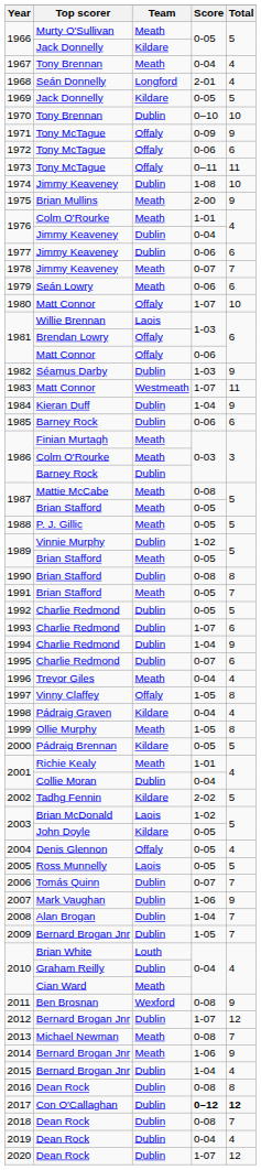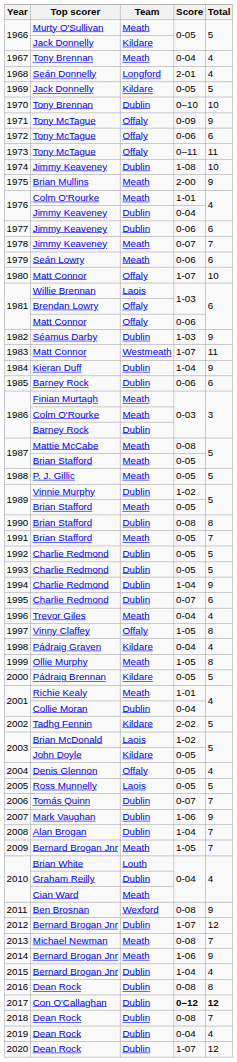 <table class="wikitable sortable">
 <tr>
 </tr>
 <tr>
 <th>Year</th>
 <th>Top scorer</th>
 <th>Team</th>
 <th>Score</th>
 <th>Total</th>
 </tr>
 <tr>
 <td rowspan=2>1966</td>
 <td style="text-align:left;"><a href='#'>Murty O'Sullivan</a></td>
 <td style="text-align:left;"><a href='#'>Meath</a></td>
 <td rowspan=2>0-05</td>
 <td rowspan=2>5</td>
 </tr>
 <tr>
 <td style="text-align:left;"><a href='#'>Jack Donnelly</a></td>
 <td style="text-align:left;"><a href='#'>Kildare</a></td>
 </tr>
 <tr>
 <td>1967</td>
 <td style="text-align:left;"><a href='#'>Tony Brennan</a></td>
 <td style="text-align:left;"><a href='#'>Meath</a></td>
 <td>0-04</td>
 <td>4</td>
 </tr>
 <tr>
 <td>1968</td>
 <td style="text-align:left;"><a href='#'>Seán Donnelly</a></td>
 <td style="text-align:left;"><a href='#'>Longford</a></td>
 <td>2-01</td>
 <td>4</td>
 </tr>
 <tr>
 <td>1969</td>
 <td style="text-align:left;"><a href='#'>Jack Donnelly</a></td>
 <td style="text-align:left;"><a href='#'>Kildare</a></td>
 <td>0-05</td>
 <td>5</td>
 </tr>
 <tr>
 <td>1970</td>
 <td style="text-align:left;"><a href='#'>Tony Brennan</a></td>
 <td style="text-align:left;"><a href='#'>Dublin</a></td>
 <td>0–10</td>
 <td>10</td>
 </tr>
 <tr>
 <td>1971</td>
 <td style="text-align:left;"><a href='#'>Tony McTague</a></td>
 <td style="text-align:left;"><a href='#'>Offaly</a></td>
 <td>0-09</td>
 <td>9</td>
 </tr>
 <tr>
 <td>1972</td>
 <td style="text-align:left;"><a href='#'>Tony McTague</a></td>
 <td style="text-align:left;"><a href='#'>Offaly</a></td>
 <td>0-06</td>
 <td>6</td>
 </tr>
 <tr>
 <td>1973</td>
 <td style="text-align:left;"><a href='#'>Tony McTague</a></td>
 <td style="text-align:left;"><a href='#'>Offaly</a></td>
 <td>0–11</td>
 <td>11</td>
 </tr>
 <tr>
 <td>1974</td>
 <td style="text-align:left;"><a href='#'>Jimmy Keaveney</a></td>
 <td style="text-align:left;"><a href='#'>Dublin</a></td>
 <td>1-08</td>
 <td>10</td>
 </tr>
 <tr>
 <td>1975</td>
 <td style="text-align:left;"><a href='#'>Brian Mullins</a></td>
 <td style="text-align:left;"><a href='#'>Meath</a></td>
 <td>2-00</td>
 <td>9</td>
 </tr>
 <tr>
 <td rowspan=2>1976</td>
 <td style="text-align:left;"><a href='#'>Colm O'Rourke</a></td>
 <td style="text-align:left;"><a href='#'>Meath</a></td>
 <td>1-01</td>
 <td rowspan=2>4</td>
 </tr>
 <tr>
 <td style="text-align:left;"><a href='#'>Jimmy Keaveney</a></td>
 <td style="text-align:left;"><a href='#'>Dublin</a></td>
 <td>0-04</td>
 </tr>
 <tr>
 <td>1977</td>
 <td style="text-align:left;"><a href='#'>Jimmy Keaveney</a></td>
 <td style="text-align:left;"><a href='#'>Dublin</a></td>
 <td>0-06</td>
 <td>6</td>
 </tr>
 <tr>
 <td>1978</td>
 <td style="text-align:left;"><a href='#'>Jimmy Keaveney</a></td>
 <td style="text-align:left;"><a href='#'>Meath</a></td>
 <td>0-07</td>
 <td>7</td>
 </tr>
 <tr>
 <td>1979</td>
 <td style="text-align:left;"><a href='#'>Seán Lowry</a></td>
 <td style="text-align:left;"><a href='#'>Meath</a></td>
 <td>0-06</td>
 <td>6</td>
 </tr>
 <tr>
 <td>1980</td>
 <td style="text-align:left;"><a href='#'>Matt Connor</a></td>
 <td style="text-align:left;"><a href='#'>Offaly</a></td>
 <td>1-07</td>
 <td>10</td>
 </tr>
 <tr>
 <td rowspan=3>1981</td>
 <td style="text-align:left;"><a href='#'>Willie Brennan</a></td>
 <td style="text-align:left;"><a href='#'>Laois</a></td>
 <td rowspan=2>1-03</td>
 <td rowspan=3>6</td>
 </tr>
 <tr>
 <td style="text-align:left;"><a href='#'>Brendan Lowry</a></td>
 <td style="text-align:left;"><a href='#'>Offaly</a></td>
 </tr>
 <tr>
 <td style="text-align:left;"><a href='#'>Matt Connor</a></td>
 <td style="text-align:left;"><a href='#'>Offaly</a></td>
 <td>0-06</td>
 </tr>
 <tr>
 <td>1982</td>
 <td style="text-align:left;"><a href='#'>Séamus Darby</a></td>
 <td style="text-align:left;"><a href='#'>Dublin</a></td>
 <td>1-03</td>
 <td>9</td>
 </tr>
 <tr>
 <td>1983</td>
 <td style="text-align:left;"><a href='#'>Matt Connor</a></td>
 <td style="text-align:left;"><a href='#'>Westmeath</a></td>
 <td>1-07</td>
 <td>11</td>
 </tr>
 <tr>
 <td>1984</td>
 <td style="text-align:left;"><a href='#'>Kieran Duff</a></td>
 <td style="text-align:left;"><a href='#'>Dublin</a></td>
 <td>1-04</td>
 <td>9</td>
 </tr>
 <tr>
 <td>1985</td>
 <td style="text-align:left;"><a href='#'>Barney Rock</a></td>
 <td style="text-align:left;"><a href='#'>Dublin</a></td>
 <td>0-06</td>
 <td>6</td>
 </tr>
 <tr>
 <td rowspan=3>1986</td>
 <td style="text-align:left;"><a href='#'>Finian Murtagh</a></td>
 <td style="text-align:left;"><a href='#'>Meath</a></td>
 <td rowspan=3>0-03</td>
 <td rowspan=3>3</td>
 </tr>
 <tr>
 <td style="text-align:left;"><a href='#'>Colm O'Rourke</a></td>
 <td style="text-align:left;"><a href='#'>Meath</a></td>
 </tr>
 <tr>
 <td style="text-align:left;"><a href='#'>Barney Rock</a></td>
 <td style="text-align:left;"><a href='#'>Dublin</a></td>
 </tr>
 <tr>
 <td rowspan=2>1987</td>
 <td style="text-align:left;"><a href='#'>Mattie McCabe</a></td>
 <td style="text-align:left;"><a href='#'>Meath</a></td>
 <td>0-08</td>
 <td rowspan=2>5</td>
 </tr>
 <tr>
 <td style="text-align:left;"><a href='#'>Brian Stafford</a></td>
 <td style="text-align:left;"><a href='#'>Meath</a></td>
 <td>0-05</td>
 </tr>
 <tr>
 <td>1988</td>
 <td style="text-align:left;"><a href='#'>P. J. Gillic</a></td>
 <td style="text-align:left;"><a href='#'>Meath</a></td>
 <td>0-05</td>
 <td>5</td>
 </tr>
 <tr>
 <td rowspan=2>1989</td>
 <td style="text-align:left;"><a href='#'>Vinnie Murphy</a></td>
 <td style="text-align:left;"><a href='#'>Dublin</a></td>
 <td>1-02</td>
 <td rowspan=2>5</td>
 </tr>
 <tr>
 <td style="text-align:left;"><a href='#'>Brian Stafford</a></td>
 <td style="text-align:left;"><a href='#'>Meath</a></td>
 <td>0-05</td>
 </tr>
 <tr>
 <td>1990</td>
 <td style="text-align:left;"><a href='#'>Brian Stafford</a></td>
 <td style="text-align:left;"><a href='#'>Dublin</a></td>
 <td>0-08</td>
 <td>8</td>
 </tr>
 <tr>
 <td>1991</td>
 <td style="text-align:left;"><a href='#'>Brian Stafford</a></td>
 <td style="text-align:left;"><a href='#'>Meath</a></td>
 <td>0-05</td>
 <td>7</td>
 </tr>
 <tr>
 <td>1992</td>
 <td style="text-align:left;"><a href='#'>Charlie Redmond</a></td>
 <td style="text-align:left;"><a href='#'>Dublin</a></td>
 <td>0-05</td>
 <td>5</td>
 </tr>
 <tr>
 <td>1993</td>
 <td style="text-align:left;"><a href='#'>Charlie Redmond</a></td>
 <td style="text-align:left;"><a href='#'>Dublin</a></td>
-<td>1-07</td>
-<td>6</td>
+<td>0-05</td>
+<td>5</td>
 </tr>
 <tr>
 <td>1994</td>
 <td style="text-align:left;"><a href='#'>Charlie Redmond</a></td>
 <td style="text-align:left;"><a href='#'>Dublin</a></td>
 <td>1-04</td>
 <td>9</td>
 </tr>
 <tr>
 <td>1995</td>
 <td style="text-align:left;"><a href='#'>Charlie Redmond</a></td>
 <td style="text-align:left;"><a href='#'>Dublin</a></td>
 <td>0-07</td>
 <td>6</td>
 </tr>
 <tr>
 <td>1996</td>
 <td style="text-align:left;"><a href='#'>Trevor Giles</a></td>
 <td style="text-align:left;"><a href='#'>Meath</a></td>
 <td>0-04</td>
 <td>4</td>
 </tr>
 <tr>
 <td>1997</td>
 <td style="text-align:left;"><a href='#'>Vinny Claffey</a></td>
 <td style="text-align:left;"><a href='#'>Offaly</a></td>
 <td>1-05</td>
 <td>8</td>
 </tr>
 <tr>
 <td>1998</td>
 <td style="text-align:left;"><a href='#'>Pádraig Graven</a></td>
 <td style="text-align:left;"><a href='#'>Kildare</a></td>
 <td>0-04</td>
 <td>4</td>
 </tr>
 <tr>
 <td>1999</td>
 <td style="text-align:left;"><a href='#'>Ollie Murphy</a></td>
 <td style="text-align:left;"><a href='#'>Meath</a></td>
 <td>1-05</td>
 <td>8</td>
 </tr>
 <tr>
 <td>2000</td>
 <td style="text-align:left;"><a href='#'>Pádraig Brennan</a></td>
 <td style="text-align:left;"><a href='#'>Kildare</a></td>
 <td>0-05</td>
 <td>5</td>
 </tr>
 <tr>
 <td rowspan=2>2001</td>
 <td style="text-align:left;"><a href='#'>Richie Kealy</a></td>
 <td style="text-align:left;"><a href='#'>Meath</a></td>
 <td>1-01</td>
 <td rowspan=2>4</td>
 </tr>
 <tr>
 <td style="text-align:left;"><a href='#'>Collie Moran</a></td>
 <td style="text-align:left;"><a href='#'>Dublin</a></td>
 <td>0-04</td>
 </tr>
 <tr>
 <td>2002</td>
 <td style="text-align:left;"><a href='#'>Tadhg Fennin</a></td>
 <td style="text-align:left;"><a href='#'>Kildare</a></td>
 <td>2-02</td>
 <td>5</td>
 </tr>
 <tr>
 <td rowspan=2>2003</td>
 <td style="text-align:left;"><a href='#'>Brian McDonald</a></td>
 <td style="text-align:left;"><a href='#'>Laois</a></td>
 <td>1-02</td>
 <td rowspan=2>5</td>
 </tr>
 <tr>
 <td style="text-align:left;"><a href='#'>John Doyle</a></td>
 <td style="text-align:left;"><a href='#'>Kildare</a></td>
 <td>0-05</td>
 </tr>
 <tr>
 <td>2004</td>
 <td style="text-align:left;"><a href='#'>Denis Glennon</a></td>
 <td style="text-align:left;"><a href='#'>Offaly</a></td>
 <td>0-05</td>
 <td>4</td>
 </tr>
 <tr>
 <td>2005</td>
 <td style="text-align:left;"><a href='#'>Ross Munnelly</a></td>
 <td style="text-align:left;"><a href='#'>Laois</a></td>
 <td>0-05</td>
 <td>5</td>
 </tr>
 <tr>
 <td>2006</td>
 <td style="text-align:left;"><a href='#'>Tomás Quinn</a></td>
 <td style="text-align:left;"><a href='#'>Dublin</a></td>
 <td>0-07</td>
 <td>7</td>
 </tr>
 <tr>
 <td>2007</td>
 <td style="text-align:left;"><a href='#'>Mark Vaughan</a></td>
 <td style="text-align:left;"><a href='#'>Dublin</a></td>
 <td>1-06</td>
 <td>9</td>
 </tr>
 <tr>
 <td>2008</td>
 <td style="text-align:left;"><a href='#'>Alan Brogan</a></td>
 <td style="text-align:left;"><a href='#'>Dublin</a></td>
 <td>1-04</td>
 <td>7</td>
 </tr>
 <tr>
 <td>2009</td>
 <td style="text-align:left;"><a href='#'>Bernard Brogan Jnr</a></td>
-<td style="text-align:left;"><a href='#'>Dublin</a></td>
+<td style="text-align:left;"><a href='#'>Meath</a></td>
 <td>1-05</td>
 <td>7</td>
 </tr>
 <tr>
 <td rowspan=3>2010</td>
 <td style="text-align:left;"><a href='#'>Brian White</a></td>
 <td style="text-align:left;"><a href='#'>Louth</a></td>
 <td rowspan=3>0-04</td>
 <td rowspan=3>4</td>
 </tr>
 <tr>
 <td style="text-align:left;"><a href='#'>Graham Reilly</a></td>
 <td style="text-align:left;"><a href='#'>Dublin</a></td>
 </tr>
 <tr>
 <td style="text-align:left;"><a href='#'>Cian Ward</a></td>
 <td style="text-align:left;"><a href='#'>Meath</a></td>
 </tr>
 <tr>
 <td>2011</td>
 <td style="text-align:left;"><a href='#'>Ben Brosnan</a></td>
 <td style="text-align:left;"><a href='#'>Wexford</a></td>
 <td>0-08</td>
 <td>9</td>
 </tr>
 <tr>
 <td>2012</td>
 <td style="text-align:left;"><a href='#'>Bernard Brogan Jnr</a></td>
 <td style="text-align:left;"><a href='#'>Dublin</a></td>
 <td>1-07</td>
 <td>12</td>
 </tr>
 <tr>
 <td>2013</td>
 <td style="text-align:left;"><a href='#'>Michael Newman</a></td>
 <td style="text-align:left;"><a href='#'>Meath</a></td>
 <td>0-08</td>
 <td>7</td>
 </tr>
 <tr>
 <td>2014</td>
 <td style="text-align:left;"><a href='#'>Bernard Brogan Jnr</a></td>
 <td style="text-align:left;"><a href='#'>Meath</a></td>
 <td>1-06</td>
 <td>9</td>
 </tr>
 <tr>
 <td>2015</td>
 <td style="text-align:left;"><a href='#'>Bernard Brogan Jnr</a></td>
 <td style="text-align:left;"><a href='#'>Dublin</a></td>
 <td>1-04</td>
 <td>4</td>
 </tr>
 <tr>
 <td>2016</td>
 <td style="text-align:left;"><a href='#'>Dean Rock</a></td>
 <td style="text-align:left;"><a href='#'>Dublin</a></td>
 <td>0-08</td>
 <td>8</td>
 </tr>
 <tr>
 <td>2017</td>
 <td style="text-align:left;"><a href='#'>Con O'Callaghan</a></td>
 <td style="text-align:left;"><a href='#'>Dublin</a></td>
 <td><strong>0–12</strong></td>
 <td><strong>12</strong></td>
 </tr>
 <tr>
 <td>2018</td>
 <td style="text-align:left;"><a href='#'>Dean Rock</a></td>
 <td style="text-align:left;"><a href='#'>Dublin</a></td>
 <td>0-08</td>
 <td>7</td>
 </tr>
 <tr>
 <td>2019</td>
 <td style="text-align:left;"><a href='#'>Dean Rock</a></td>
 <td style="text-align:left;"><a href='#'>Dublin</a></td>
 <td>0-04</td>
 <td>4</td>
 </tr>
 <tr>
 <td>2020</td>
 <td style="text-align:left;"><a href='#'>Dean Rock</a></td>
 <td style="text-align:left;"><a href='#'>Dublin</a></td>
 <td>1-07</td>
 <td>12</td>
 </tr>
 </table>
